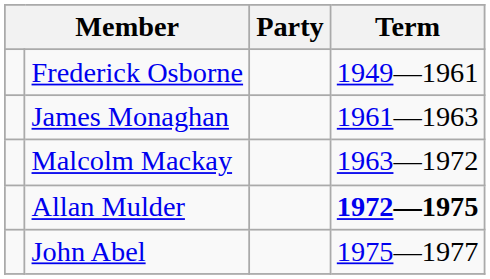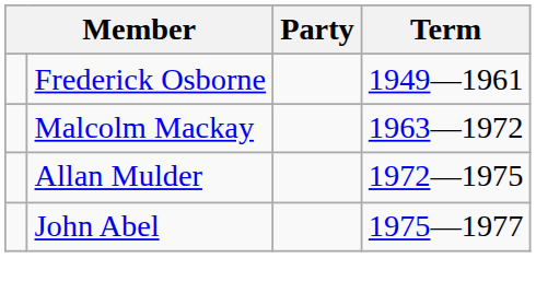 <table class="wikitable">
 <tr>
 <th colspan="2">Member</th>
 <th>Party</th>
 <th>Term</th>
 </tr>
 <tr>
 <td> </td>
 <td><a href='#'>Frederick Osborne</a></td>
 <td></td>
 <td><a href='#'>1949</a>—1961</td>
 </tr>
 <tr>
 <td> </td>
-<td><a href='#'>James Monaghan</a></td>
-<td></td>
-<td><a href='#'>1961</a>—1963</td>
-</tr>
-<tr>
-<td> </td>
 <td><a href='#'>Malcolm Mackay</a></td>
 <td></td>
 <td><a href='#'>1963</a>—1972</td>
 </tr>
 <tr>
 <td> </td>
 <td><a href='#'>Allan Mulder</a></td>
 <td></td>
-<td><strong><a href='#'>1972</a>—1975</strong></td>
+<td><a href='#'>1972</a>—1975</td>
 </tr>
 <tr>
 <td> </td>
 <td><a href='#'>John Abel</a></td>
 <td></td>
 <td><a href='#'>1975</a>—1977</td>
 </tr>
 </table>
